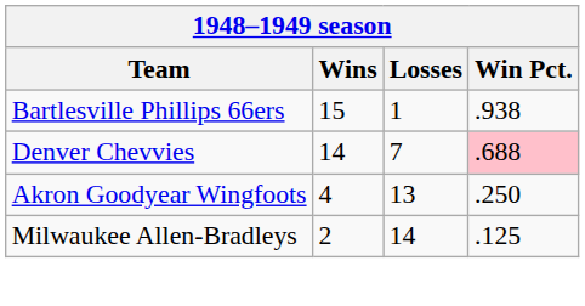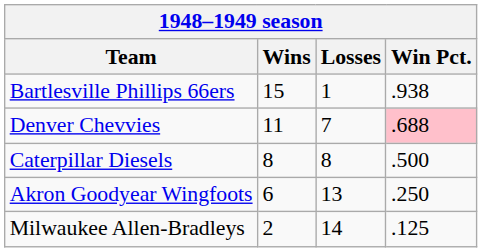 <table class="wikitable">
 <tr>
 <th colspan="4"><a href='#'>1948–1949 season</a></th>
 </tr>
 <tr>
 <th>Team</th>
 <th>Wins</th>
 <th>Losses</th>
 <th>Win Pct.</th>
 </tr>
 <tr>
 <td><a href='#'>Bartlesville Phillips 66ers</a></td>
 <td>15</td>
 <td>1</td>
 <td>.938</td>
 </tr>
 <tr>
 <td><a href='#'>Denver Chevvies</a></td>
-<td>14</td>
+<td>11</td>
 <td>7</td>
 <td style="background: pink;">.688</td>
 </tr>
 <tr>
+<td><a href='#'>Caterpillar Diesels</a></td>
+<td>8</td>
+<td>8</td>
+<td>.500</td>
+</tr>
+<tr>
 <td><a href='#'>Akron Goodyear Wingfoots</a></td>
-<td>4</td>
+<td>6</td>
 <td>13</td>
 <td>.250</td>
 </tr>
 <tr>
 <td>Milwaukee Allen-Bradleys</td>
 <td>2</td>
 <td>14</td>
 <td>.125</td>
 </tr>
 </table>
